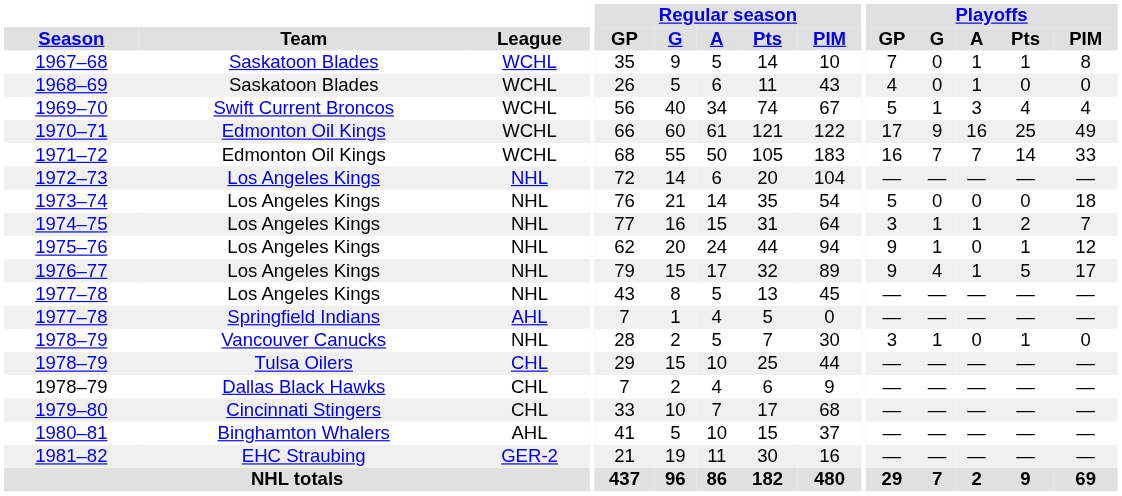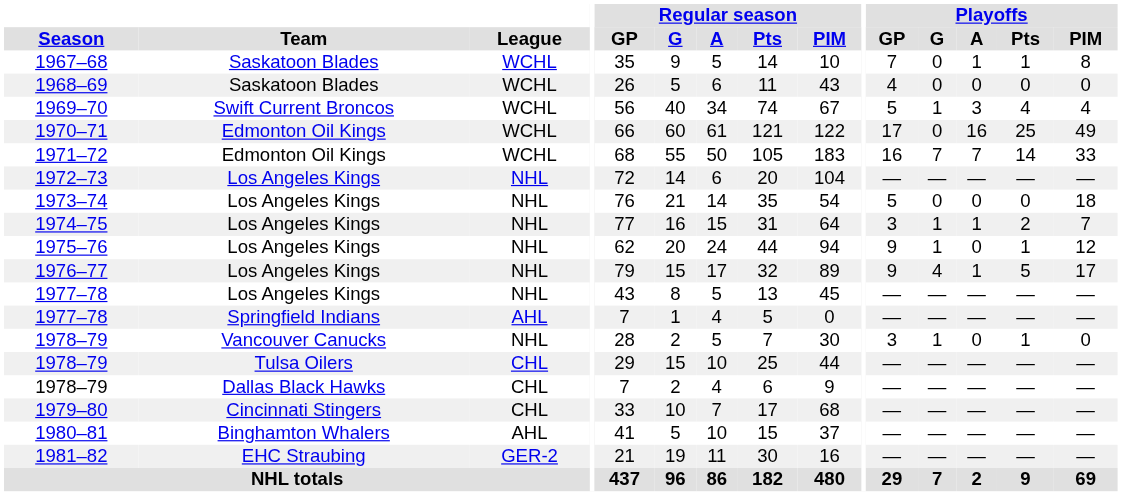 <table border="0" cellpadding="1" cellspacing="0" style="text-align:center; width:60em">
 <tr bgcolor="#e0e0e0">
 <th colspan="3" bgcolor="#ffffff"></th>
 <th rowspan="100" bgcolor="#ffffff"></th>
 <th colspan="5"><a href='#'>Regular season</a></th>
 <th rowspan="100" bgcolor="#ffffff"></th>
 <th colspan="5"><a href='#'>Playoffs</a></th>
 </tr>
 <tr bgcolor="#e0e0e0">
 <th><a href='#'>Season</a></th>
 <th>Team</th>
 <th>League</th>
 <th>GP</th>
 <th><a href='#'>G</a></th>
 <th><a href='#'>A</a></th>
 <th><a href='#'>Pts</a></th>
 <th><a href='#'>PIM</a></th>
 <th>GP</th>
 <th>G</th>
 <th>A</th>
 <th>Pts</th>
 <th>PIM</th>
 </tr>
 <tr>
 <td><a href='#'>1967–68</a></td>
 <td><a href='#'>Saskatoon Blades</a></td>
 <td><a href='#'>WCHL</a></td>
 <td>35</td>
 <td>9</td>
 <td>5</td>
 <td>14</td>
 <td>10</td>
 <td>7</td>
 <td>0</td>
 <td>1</td>
 <td>1</td>
 <td>8</td>
 </tr>
 <tr bgcolor="#f0f0f0">
 <td><a href='#'>1968–69</a></td>
 <td>Saskatoon Blades</td>
 <td>WCHL</td>
 <td>26</td>
 <td>5</td>
 <td>6</td>
 <td>11</td>
 <td>43</td>
 <td>4</td>
 <td>0</td>
-<td>1</td>
+<td>0</td>
 <td>0</td>
 <td>0</td>
 </tr>
 <tr>
 <td><a href='#'>1969–70</a></td>
 <td><a href='#'>Swift Current Broncos</a></td>
 <td>WCHL</td>
 <td>56</td>
 <td>40</td>
 <td>34</td>
 <td>74</td>
 <td>67</td>
 <td>5</td>
 <td>1</td>
 <td>3</td>
 <td>4</td>
 <td>4</td>
 </tr>
 <tr bgcolor="#f0f0f0">
 <td><a href='#'>1970–71</a></td>
 <td><a href='#'>Edmonton Oil Kings</a></td>
 <td>WCHL</td>
 <td>66</td>
 <td>60</td>
 <td>61</td>
 <td>121</td>
 <td>122</td>
 <td>17</td>
-<td>9</td>
+<td>0</td>
 <td>16</td>
 <td>25</td>
 <td>49</td>
 </tr>
 <tr>
 <td><a href='#'>1971–72</a></td>
 <td>Edmonton Oil Kings</td>
 <td>WCHL</td>
 <td>68</td>
 <td>55</td>
 <td>50</td>
 <td>105</td>
 <td>183</td>
 <td>16</td>
 <td>7</td>
 <td>7</td>
 <td>14</td>
 <td>33</td>
 </tr>
 <tr bgcolor="#f0f0f0">
 <td><a href='#'>1972–73</a></td>
 <td><a href='#'>Los Angeles Kings</a></td>
 <td><a href='#'>NHL</a></td>
 <td>72</td>
 <td>14</td>
 <td>6</td>
 <td>20</td>
 <td>104</td>
 <td>—</td>
 <td>—</td>
 <td>—</td>
 <td>—</td>
 <td>—</td>
 </tr>
 <tr>
 <td><a href='#'>1973–74</a></td>
 <td>Los Angeles Kings</td>
 <td>NHL</td>
 <td>76</td>
 <td>21</td>
 <td>14</td>
 <td>35</td>
 <td>54</td>
 <td>5</td>
 <td>0</td>
 <td>0</td>
 <td>0</td>
 <td>18</td>
 </tr>
 <tr bgcolor="#f0f0f0">
 <td><a href='#'>1974–75</a></td>
 <td>Los Angeles Kings</td>
 <td>NHL</td>
 <td>77</td>
 <td>16</td>
 <td>15</td>
 <td>31</td>
 <td>64</td>
 <td>3</td>
 <td>1</td>
 <td>1</td>
 <td>2</td>
 <td>7</td>
 </tr>
 <tr>
 <td><a href='#'>1975–76</a></td>
 <td>Los Angeles Kings</td>
 <td>NHL</td>
 <td>62</td>
 <td>20</td>
 <td>24</td>
 <td>44</td>
 <td>94</td>
 <td>9</td>
 <td>1</td>
 <td>0</td>
 <td>1</td>
 <td>12</td>
 </tr>
 <tr bgcolor="#f0f0f0">
 <td><a href='#'>1976–77</a></td>
 <td>Los Angeles Kings</td>
 <td>NHL</td>
 <td>79</td>
 <td>15</td>
 <td>17</td>
 <td>32</td>
 <td>89</td>
 <td>9</td>
 <td>4</td>
 <td>1</td>
 <td>5</td>
 <td>17</td>
 </tr>
 <tr>
 <td><a href='#'>1977–78</a></td>
 <td>Los Angeles Kings</td>
 <td>NHL</td>
 <td>43</td>
 <td>8</td>
 <td>5</td>
 <td>13</td>
 <td>45</td>
 <td>—</td>
 <td>—</td>
 <td>—</td>
 <td>—</td>
 <td>—</td>
 </tr>
 <tr bgcolor="#f0f0f0">
 <td><a href='#'>1977–78</a></td>
 <td><a href='#'>Springfield Indians</a></td>
 <td><a href='#'>AHL</a></td>
 <td>7</td>
 <td>1</td>
 <td>4</td>
 <td>5</td>
 <td>0</td>
 <td>—</td>
 <td>—</td>
 <td>—</td>
 <td>—</td>
 <td>—</td>
 </tr>
 <tr>
 <td><a href='#'>1978–79</a></td>
 <td><a href='#'>Vancouver Canucks</a></td>
 <td>NHL</td>
 <td>28</td>
 <td>2</td>
 <td>5</td>
 <td>7</td>
 <td>30</td>
 <td>3</td>
 <td>1</td>
 <td>0</td>
 <td>1</td>
 <td>0</td>
 </tr>
 <tr bgcolor="#f0f0f0">
 <td><a href='#'>1978–79</a></td>
 <td><a href='#'>Tulsa Oilers</a></td>
 <td><a href='#'>CHL</a></td>
 <td>29</td>
 <td>15</td>
 <td>10</td>
 <td>25</td>
 <td>44</td>
 <td>—</td>
 <td>—</td>
 <td>—</td>
 <td>—</td>
 <td>—</td>
 </tr>
 <tr>
 <td>1978–79</td>
 <td><a href='#'>Dallas Black Hawks</a></td>
 <td>CHL</td>
 <td>7</td>
 <td>2</td>
 <td>4</td>
 <td>6</td>
 <td>9</td>
 <td>—</td>
 <td>—</td>
 <td>—</td>
 <td>—</td>
 <td>—</td>
 </tr>
 <tr bgcolor="#f0f0f0">
 <td><a href='#'>1979–80</a></td>
 <td><a href='#'>Cincinnati Stingers</a></td>
 <td>CHL</td>
 <td>33</td>
 <td>10</td>
 <td>7</td>
 <td>17</td>
 <td>68</td>
 <td>—</td>
 <td>—</td>
 <td>—</td>
 <td>—</td>
 <td>—</td>
 </tr>
 <tr>
 <td><a href='#'>1980–81</a></td>
 <td><a href='#'>Binghamton Whalers</a></td>
 <td>AHL</td>
 <td>41</td>
 <td>5</td>
 <td>10</td>
 <td>15</td>
 <td>37</td>
 <td>—</td>
 <td>—</td>
 <td>—</td>
 <td>—</td>
 <td>—</td>
 </tr>
 <tr bgcolor="#f0f0f0">
 <td><a href='#'>1981–82</a></td>
 <td><a href='#'>EHC Straubing</a></td>
 <td><a href='#'>GER-2</a></td>
 <td>21</td>
 <td>19</td>
 <td>11</td>
 <td>30</td>
 <td>16</td>
 <td>—</td>
 <td>—</td>
 <td>—</td>
 <td>—</td>
 <td>—</td>
 </tr>
 <tr bgcolor="#e0e0e0">
 <th colspan="3">NHL totals</th>
 <th>437</th>
 <th>96</th>
 <th>86</th>
 <th>182</th>
 <th>480</th>
 <th>29</th>
 <th>7</th>
 <th>2</th>
 <th>9</th>
 <th>69</th>
 </tr>
 </table>
